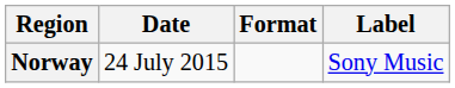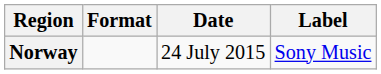 <table class="wikitable plainrowheaders">
 <tr>
 <th scope="col">Region</th>
+<th scope="col">Format</th>
 <th scope="col">Date</th>
-<th scope="col">Format</th>
 <th scope="col">Label</th>
 </tr>
 <tr>
 <th scope="row">Norway</th>
+<td></td>
 <td>24 July 2015</td>
-<td></td>
 <td><a href='#'>Sony Music</a></td>
 </tr>
 </table>
